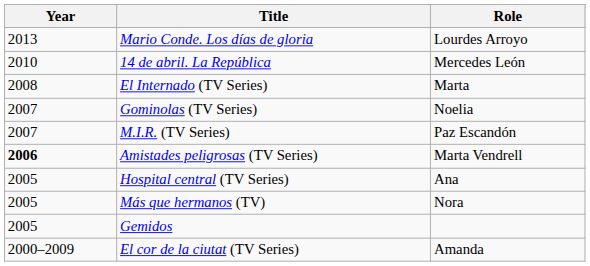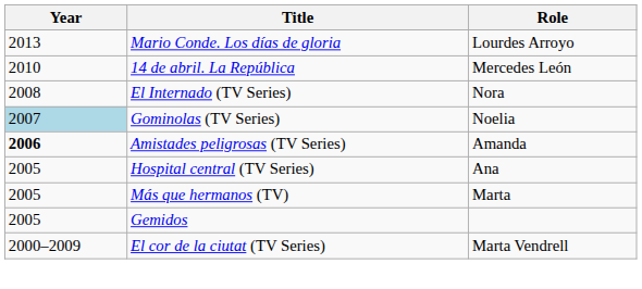 <table class="wikitable" width="50%">
 <tr bgcolor="#CCCCCC">
 <th>Year</th>
 <th>Title</th>
 <th>Role</th>
 </tr>
 <tr>
 <td>2013</td>
 <td><em><a href='#'>Mario Conde. Los días de gloria</a></em></td>
 <td>Lourdes Arroyo</td>
 </tr>
 <tr>
 <td>2010</td>
 <td><em><a href='#'>14 de abril. La República</a></em></td>
 <td>Mercedes León</td>
 </tr>
 <tr>
 <td>2008</td>
 <td><em><a href='#'>El Internado</a></em> (TV Series)</td>
-<td>Marta</td>
+<td>Nora</td>
 </tr>
 <tr>
-<td>2007</td>
+<td style="background: lightblue;">2007</td>
 <td><em><a href='#'>Gominolas</a></em> (TV Series)</td>
 <td>Noelia</td>
 </tr>
 <tr>
-<td>2007</td>
-<td><em><a href='#'>M.I.R.</a></em> (TV Series)</td>
-<td>Paz Escandón</td>
-</tr>
-<tr>
 <td><strong>2006</strong></td>
 <td><em><a href='#'>Amistades peligrosas</a></em> (TV Series)</td>
-<td>Marta Vendrell</td>
+<td>Amanda</td>
 </tr>
 <tr>
 <td>2005</td>
 <td><em><a href='#'>Hospital central</a></em> (TV Series)</td>
 <td>Ana</td>
 </tr>
 <tr>
 <td>2005</td>
 <td><em><a href='#'>Más que hermanos</a></em> (TV)</td>
-<td>Nora</td>
+<td>Marta</td>
 </tr>
 <tr>
 <td>2005</td>
 <td><em><a href='#'>Gemidos</a></em></td>
 <td></td>
 </tr>
 <tr>
 <td>2000–2009</td>
 <td><em><a href='#'>El cor de la ciutat</a></em> (TV Series)</td>
-<td>Amanda</td>
+<td>Marta Vendrell</td>
 </tr>
 </table>
